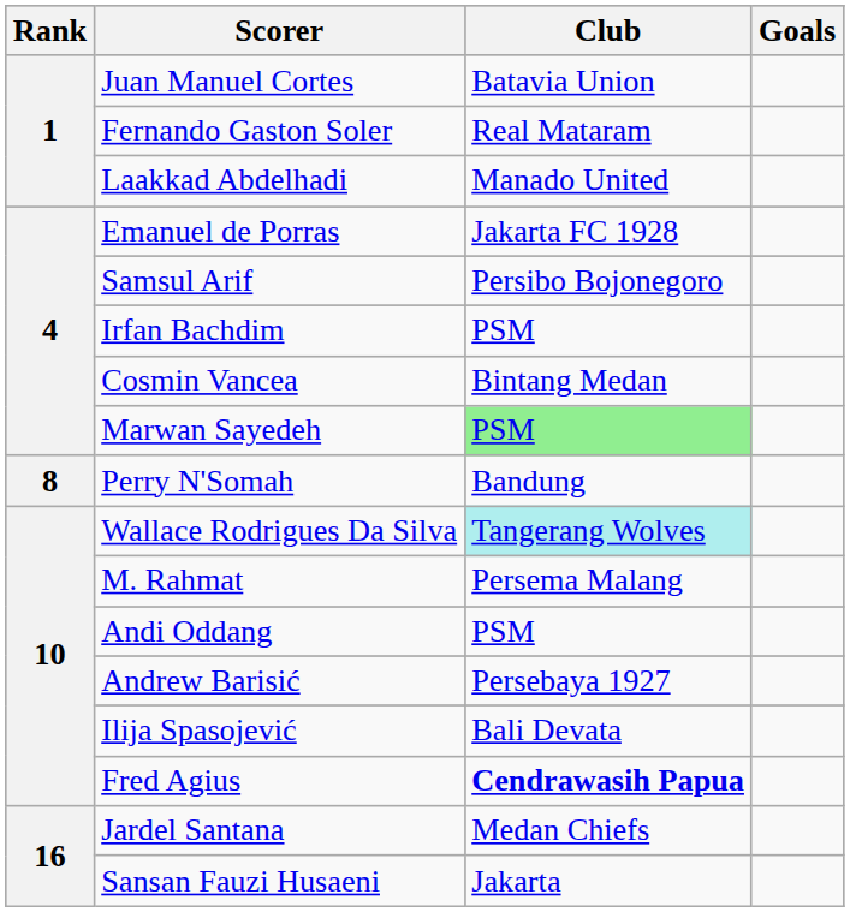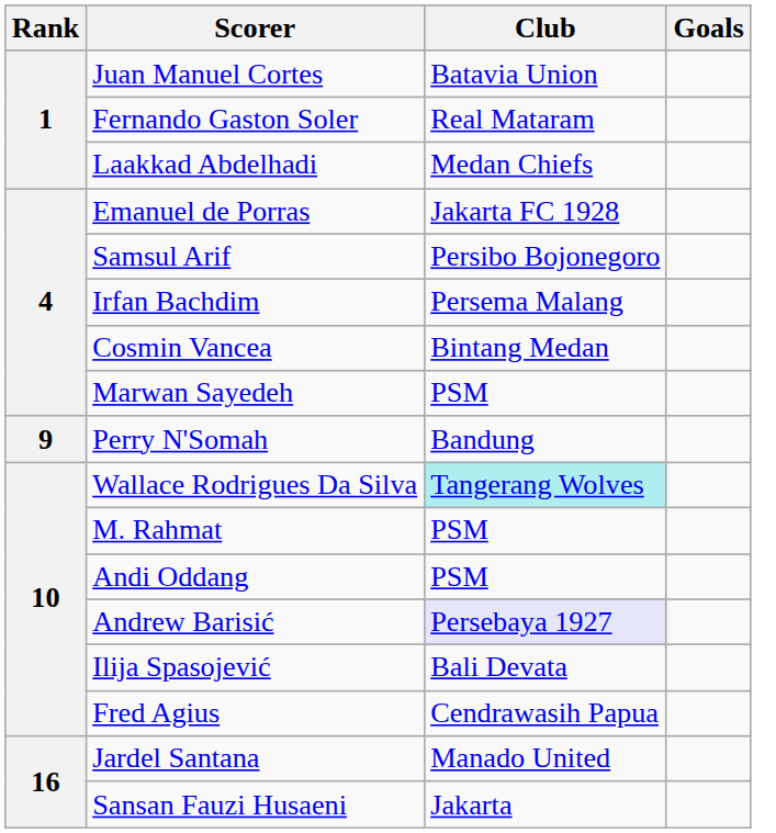 <table class="wikitable">
 <tr>
 <th>Rank</th>
 <th>Scorer</th>
 <th>Club</th>
 <th>Goals</th>
 </tr>
 <tr>
 <th rowspan=3>1</th>
 <td> <a href='#'>Juan Manuel Cortes</a></td>
 <td><a href='#'>Batavia Union</a></td>
 <td></td>
 </tr>
 <tr>
 <td> <a href='#'>Fernando Gaston Soler</a></td>
 <td><a href='#'>Real Mataram</a></td>
 <td></td>
 </tr>
 <tr>
 <td> <a href='#'>Laakkad Abdelhadi</a></td>
-<td><a href='#'>Manado United</a></td>
+<td><a href='#'>Medan Chiefs</a></td>
 <td></td>
 </tr>
 <tr>
 <th rowspan=5>4</th>
 <td> <a href='#'>Emanuel de Porras</a></td>
 <td><a href='#'>Jakarta FC 1928</a></td>
 <td></td>
 </tr>
 <tr>
 <td> <a href='#'>Samsul Arif</a></td>
 <td><a href='#'>Persibo Bojonegoro</a></td>
 <td></td>
 </tr>
 <tr>
 <td> <a href='#'>Irfan Bachdim</a></td>
-<td><a href='#'>PSM</a></td>
+<td><a href='#'>Persema Malang</a></td>
 <td></td>
 </tr>
 <tr>
 <td> <a href='#'>Cosmin Vancea</a></td>
 <td><a href='#'>Bintang Medan</a></td>
 <td></td>
 </tr>
 <tr>
 <td> <a href='#'>Marwan Sayedeh</a></td>
-<td style="background: lightgreen;"><a href='#'>PSM</a></td>
+<td><a href='#'>PSM</a></td>
 <td></td>
 </tr>
 <tr>
-<th>8</th>
+<th>9</th>
 <td> <a href='#'>Perry N'Somah</a></td>
 <td><a href='#'>Bandung</a></td>
 <td></td>
 </tr>
 <tr>
 <th rowspan=6>10</th>
 <td> <a href='#'>Wallace Rodrigues Da Silva</a></td>
 <td style="background: paleturquoise;"><a href='#'>Tangerang Wolves</a></td>
 <td></td>
 </tr>
 <tr>
 <td> <a href='#'>M. Rahmat</a></td>
-<td><a href='#'>Persema Malang</a></td>
+<td><a href='#'>PSM</a></td>
 <td></td>
 </tr>
 <tr>
 <td> <a href='#'>Andi Oddang</a></td>
 <td><a href='#'>PSM</a></td>
 <td></td>
 </tr>
 <tr>
 <td> <a href='#'>Andrew Barisić</a></td>
-<td><a href='#'>Persebaya 1927</a></td>
+<td style="background: lavender;"><a href='#'>Persebaya 1927</a></td>
 <td></td>
 </tr>
 <tr>
 <td> <a href='#'>Ilija Spasojević</a></td>
 <td><a href='#'>Bali Devata</a></td>
 <td></td>
 </tr>
 <tr>
 <td> <a href='#'>Fred Agius</a></td>
-<td><strong><a href='#'>Cendrawasih Papua</a></strong></td>
+<td><a href='#'>Cendrawasih Papua</a></td>
 <td></td>
 </tr>
 <tr>
 <th rowspan=2>16</th>
 <td> <a href='#'>Jardel Santana</a></td>
-<td><a href='#'>Medan Chiefs</a></td>
+<td><a href='#'>Manado United</a></td>
 <td></td>
 </tr>
 <tr>
 <td> <a href='#'>Sansan Fauzi Husaeni</a></td>
 <td><a href='#'>Jakarta</a></td>
 <td></td>
 </tr>
 </table>
